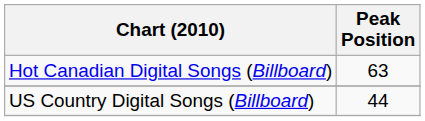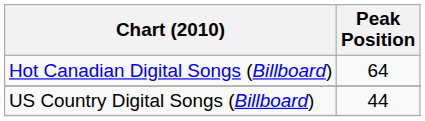 <table class="wikitable">
 <tr>
 <th>Chart (2010)</th>
 <th>Peak<br>Position</th>
 </tr>
 <tr>
 <td><a href='#'>Hot Canadian Digital Songs</a> (<a href='#'><em>Billboard</em></a>)</td>
-<td align="center">63</td>
+<td align="center">64</td>
 </tr>
 <tr>
 </tr>
 <tr>
 <td>US Country Digital Songs (<a href='#'><em>Billboard</em></a>)</td>
 <td align="center">44</td>
 </tr>
 <tr>
 </tr>
 </table>
